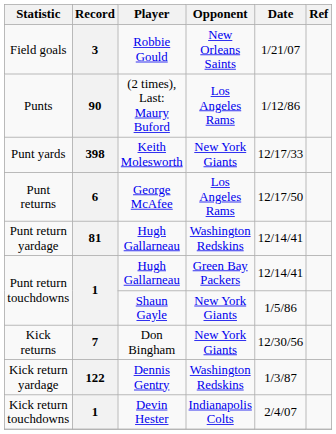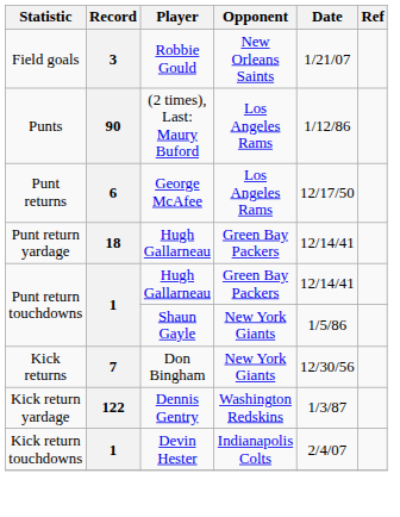 <table class="sortable wikitable" style="text-align:center" width="60%">
 <tr>
 <th scope="col" width=20%>Statistic</th>
 <th scope="col" width=10% class="unsortable">Record</th>
 <th scope="col" width=18%>Player</th>
 <th scope="col" width=18%>Opponent</th>
 <th scope="col" width=18%>Date</th>
 <th scope="col" width=5% class="unsortable">Ref</th>
 </tr>
 <tr>
 <td>Field goals</td>
 <th>3</th>
 <td><a href='#'>Robbie Gould</a></td>
 <td><a href='#'>New Orleans Saints</a></td>
 <td>1/21/07</td>
 <td></td>
 </tr>
 <tr>
 <td>Punts</td>
 <th>90</th>
 <td>(2 times), Last: <a href='#'>Maury Buford</a></td>
 <td><a href='#'>Los Angeles Rams</a></td>
 <td>1/12/86</td>
 <td></td>
 </tr>
 <tr>
-<td>Punt yards</td>
-<th>398</th>
-<td><a href='#'>Keith Molesworth</a></td>
-<td><a href='#'>New York Giants</a></td>
-<td>12/17/33</td>
-<td></td>
-</tr>
-<tr>
 <td>Punt returns</td>
 <th>6</th>
 <td><a href='#'>George McAfee</a></td>
 <td><a href='#'>Los Angeles Rams</a></td>
 <td>12/17/50</td>
 <td></td>
 </tr>
 <tr>
 <td>Punt return yardage</td>
-<th>81</th>
+<th>18</th>
 <td><a href='#'>Hugh Gallarneau</a></td>
-<td><a href='#'>Washington Redskins</a></td>
+<td><a href='#'>Green Bay Packers</a></td>
 <td>12/14/41</td>
 <td></td>
 </tr>
 <tr>
 <td rowSpan="2">Punt return touchdowns</td>
 <th rowSpan="2">1</th>
 <td><a href='#'>Hugh Gallarneau</a></td>
 <td><a href='#'>Green Bay Packers</a></td>
 <td>12/14/41</td>
 <td></td>
 </tr>
 <tr>
 <td><a href='#'>Shaun Gayle</a></td>
 <td><a href='#'>New York Giants</a></td>
 <td>1/5/86</td>
 <td></td>
 </tr>
 <tr>
 <td>Kick returns</td>
 <th>7</th>
 <td>Don Bingham</td>
 <td><a href='#'>New York Giants</a></td>
 <td>12/30/56</td>
 <td></td>
 </tr>
 <tr>
 <td>Kick return yardage</td>
 <th>122</th>
 <td><a href='#'>Dennis Gentry</a></td>
 <td><a href='#'>Washington Redskins</a></td>
 <td>1/3/87</td>
 <td></td>
 </tr>
 <tr>
 <td>Kick return touchdowns</td>
 <th>1</th>
 <td><a href='#'>Devin Hester</a></td>
 <td><a href='#'>Indianapolis Colts</a></td>
 <td>2/4/07</td>
 <td></td>
 </tr>
 <tr>
 </tr>
 </table>
